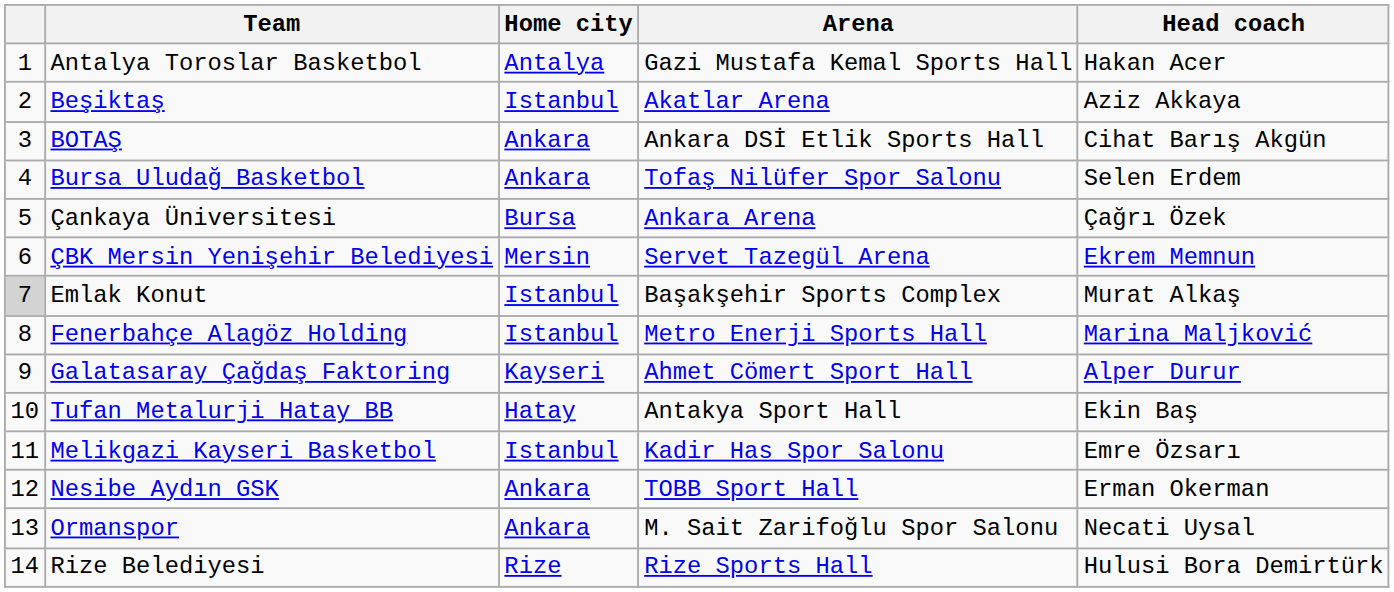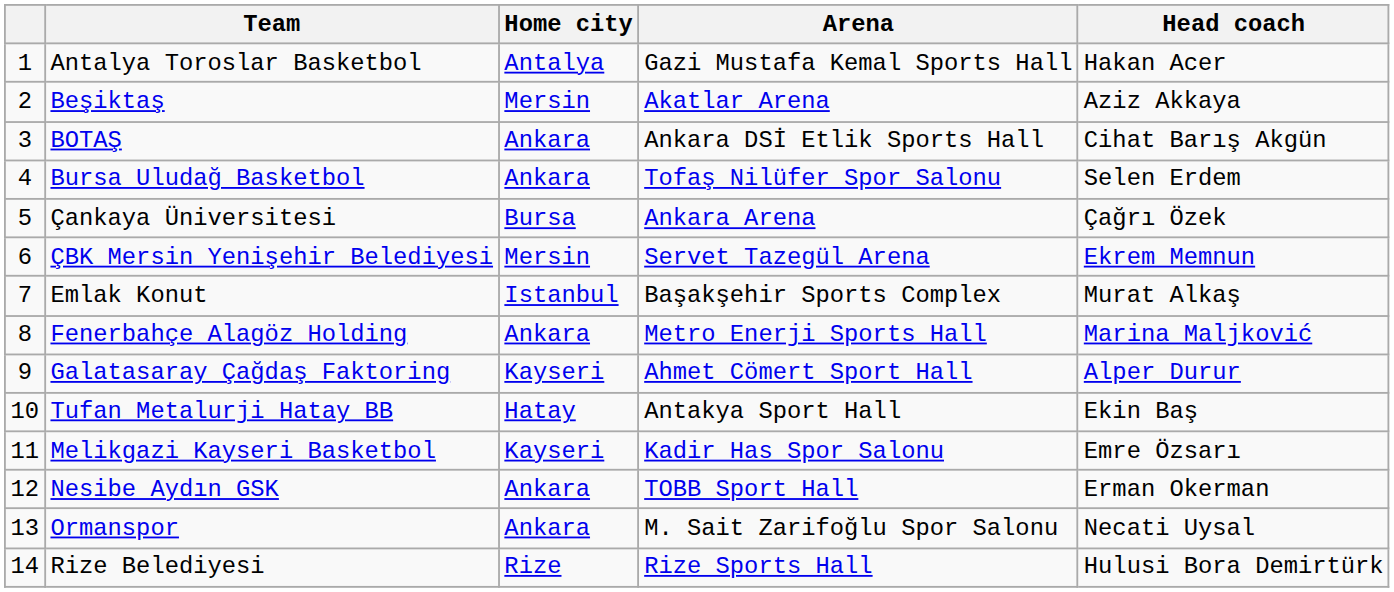 <table class="wikitable">
 <tr>
 <th></th>
 <th>Team</th>
 <th>Home city</th>
 <th>Arena</th>
 <th>Head coach</th>
 </tr>
 <tr>
 <td align="center">1</td>
 <td>Antalya Toroslar Basketbol</td>
 <td><a href='#'>Antalya</a></td>
 <td>Gazi Mustafa Kemal Sports Hall</td>
 <td> Hakan Acer</td>
 </tr>
 <tr>
 <td align="center">2</td>
 <td><a href='#'>Beşiktaş</a></td>
-<td><a href='#'>Istanbul</a></td>
+<td><a href='#'>Mersin</a></td>
 <td><a href='#'>Akatlar Arena</a></td>
 <td> Aziz Akkaya</td>
 </tr>
 <tr>
 <td align="center">3</td>
 <td><a href='#'>BOTAŞ</a></td>
 <td><a href='#'>Ankara</a></td>
 <td>Ankara DSİ Etlik Sports Hall</td>
 <td> Cihat Barış Akgün</td>
 </tr>
 <tr>
 <td align="center">4</td>
 <td><a href='#'>Bursa Uludağ Basketbol</a></td>
 <td><a href='#'>Ankara</a></td>
 <td><a href='#'>Tofaş Nilüfer Spor Salonu</a></td>
 <td> Selen Erdem</td>
 </tr>
 <tr>
 <td align="center">5</td>
 <td>Çankaya Üniversitesi</td>
 <td><a href='#'>Bursa</a></td>
 <td><a href='#'>Ankara Arena</a></td>
 <td> Çağrı Özek</td>
 </tr>
 <tr>
 <td align="center">6</td>
 <td><a href='#'>ÇBK Mersin Yenişehir Belediyesi</a></td>
 <td><a href='#'>Mersin</a></td>
 <td><a href='#'>Servet Tazegül Arena</a></td>
 <td> <a href='#'>Ekrem Memnun</a></td>
 </tr>
 <tr>
-<td align="center" style="background: lightgrey;">7</td>
+<td align="center">7</td>
 <td>Emlak Konut</td>
 <td><a href='#'>Istanbul</a></td>
 <td>Başakşehir Sports Complex</td>
 <td> Murat Alkaş</td>
 </tr>
 <tr>
 <td align="center">8</td>
 <td><a href='#'>Fenerbahçe Alagöz Holding</a></td>
-<td><a href='#'>Istanbul</a></td>
+<td><a href='#'>Ankara</a></td>
 <td><a href='#'>Metro Enerji Sports Hall</a></td>
 <td> <a href='#'>Marina Maljković</a></td>
 </tr>
 <tr>
 <td align="center">9</td>
 <td><a href='#'>Galatasaray Çağdaş Faktoring</a></td>
 <td><a href='#'>Kayseri</a></td>
 <td><a href='#'>Ahmet Cömert Sport Hall</a></td>
 <td> <a href='#'>Alper Durur</a></td>
 </tr>
 <tr>
 <td align="center">10</td>
 <td><a href='#'>Tufan Metalurji Hatay BB</a></td>
 <td><a href='#'>Hatay</a></td>
 <td>Antakya Sport Hall</td>
 <td> Ekin Baş</td>
 </tr>
 <tr>
 <td align="center">11</td>
 <td><a href='#'>Melikgazi Kayseri Basketbol</a></td>
-<td><a href='#'>Istanbul</a></td>
+<td><a href='#'>Kayseri</a></td>
 <td><a href='#'>Kadir Has Spor Salonu</a></td>
 <td> Emre Özsarı</td>
 </tr>
 <tr>
 <td align="center">12</td>
 <td><a href='#'>Nesibe Aydın GSK</a></td>
 <td><a href='#'>Ankara</a></td>
 <td><a href='#'>TOBB Sport Hall</a></td>
 <td> Erman Okerman</td>
 </tr>
 <tr>
 <td align="center">13</td>
 <td><a href='#'>Ormanspor</a></td>
 <td><a href='#'>Ankara</a></td>
 <td>M. Sait  Zarifoğlu Spor Salonu</td>
 <td> Necati Uysal</td>
 </tr>
 <tr>
 <td align="center">14</td>
 <td>Rize Belediyesi</td>
 <td><a href='#'>Rize</a></td>
 <td><a href='#'>Rize Sports Hall</a></td>
 <td> Hulusi Bora Demirtürk</td>
 </tr>
 </table>
